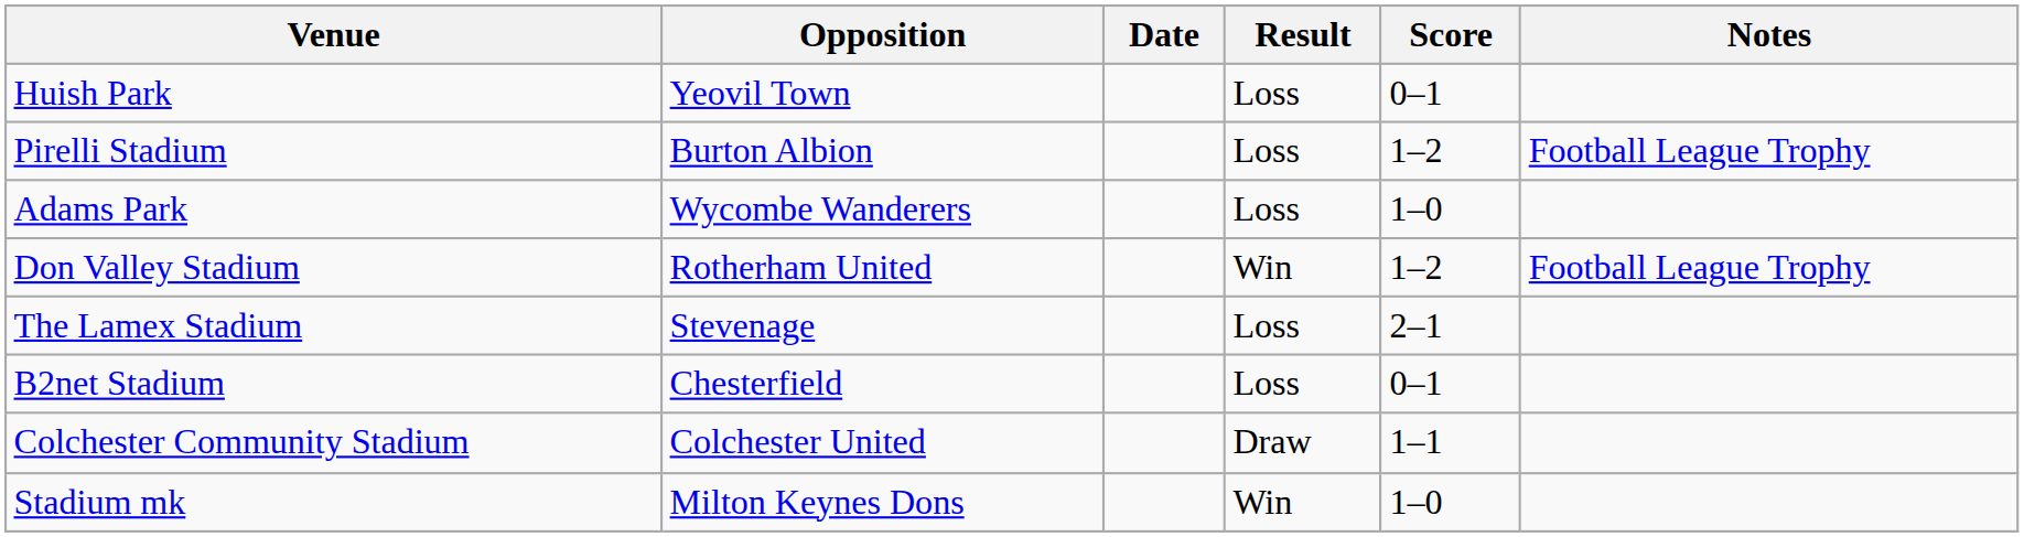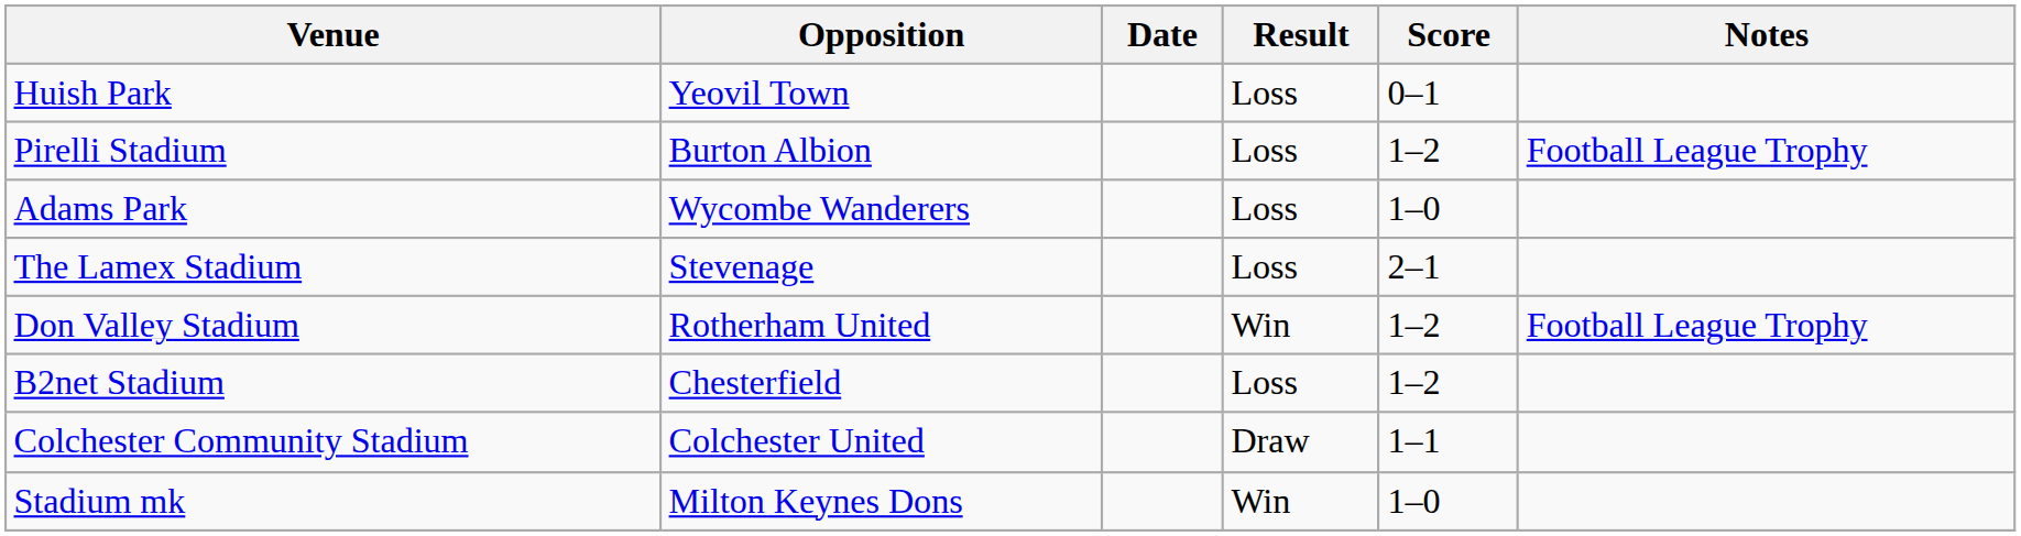 <table width=98% class="wikitable sortable" style="text-align:center; font-size:95%; text-align:left">
 <tr>
 <th>Venue</th>
 <th>Opposition</th>
 <th>Date</th>
 <th>Result</th>
 <th>Score</th>
 <th>Notes</th>
 </tr>
 <tr>
 <td><a href='#'>Huish Park</a></td>
 <td><a href='#'>Yeovil Town</a></td>
 <td></td>
 <td>Loss</td>
 <td>0–1</td>
 <td></td>
 </tr>
 <tr>
 <td><a href='#'>Pirelli Stadium</a></td>
 <td><a href='#'>Burton Albion</a></td>
 <td></td>
 <td>Loss</td>
 <td>1–2</td>
 <td><a href='#'>Football League Trophy</a></td>
 </tr>
 <tr>
 <td><a href='#'>Adams Park</a></td>
 <td><a href='#'>Wycombe Wanderers</a></td>
 <td></td>
 <td>Loss</td>
 <td>1–0</td>
 <td></td>
 </tr>
 <tr>
+<td><a href='#'>The Lamex Stadium</a></td>
+<td><a href='#'>Stevenage</a></td>
+<td></td>
+<td>Loss</td>
+<td>2–1</td>
+<td></td>
+</tr>
+<tr>
 <td><a href='#'>Don Valley Stadium</a></td>
 <td><a href='#'>Rotherham United</a></td>
 <td></td>
 <td>Win</td>
 <td>1–2</td>
 <td><a href='#'>Football League Trophy</a></td>
 </tr>
 <tr>
-<td><a href='#'>The Lamex Stadium</a></td>
-<td><a href='#'>Stevenage</a></td>
-<td></td>
-<td>Loss</td>
-<td>2–1</td>
-<td></td>
-</tr>
-<tr>
 <td><a href='#'>B2net Stadium</a></td>
 <td><a href='#'>Chesterfield</a></td>
 <td></td>
 <td>Loss</td>
-<td>0–1</td>
+<td>1–2</td>
 <td></td>
 </tr>
 <tr>
 <td><a href='#'>Colchester Community Stadium</a></td>
 <td><a href='#'>Colchester United</a></td>
 <td></td>
 <td>Draw</td>
 <td>1–1</td>
 <td></td>
 </tr>
 <tr>
 <td><a href='#'>Stadium mk</a></td>
 <td><a href='#'>Milton Keynes Dons</a></td>
 <td></td>
 <td>Win</td>
 <td>1–0</td>
 <td></td>
 </tr>
 </table>
